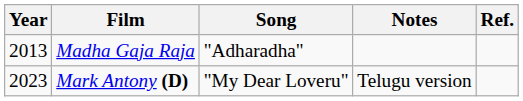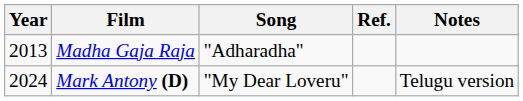 <table class="wikitable sortable">
 <tr>
 <th scope="col">Year</th>
 <th scope="col">Film</th>
 <th scope="col">Song</th>
+<th class="unsortable" scope="col">Ref.</th>
 <th scope="col">Notes</th>
-<th class="unsortable" scope="col">Ref.</th>
 </tr>
 <tr>
 <td>2013</td>
 <td><em><a href='#'>Madha Gaja Raja</a></em></td>
 <td>"Adharadha"</td>
 <td></td>
 <td></td>
 </tr>
 <tr>
-<td>2023</td>
+<td>2024</td>
 <td><em><a href='#'>Mark Antony</a></em> <strong>(D)</strong></td>
 <td>"My Dear Loveru"</td>
+<td></td>
 <td>Telugu version</td>
-<td></td>
 </tr>
 </table>
